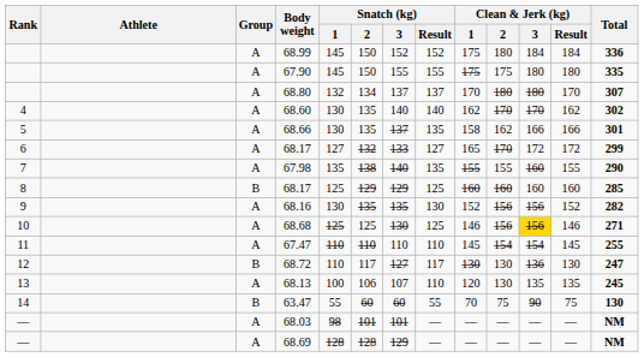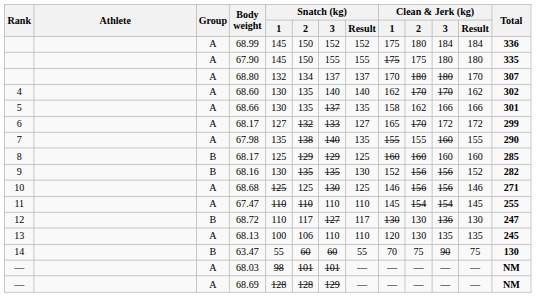 <table class = "wikitable" style="text-align:center;">
 <tr>
 <th rowspan=2 width=40>Rank</th>
 <th rowspan=2 width=250>Athlete</th>
 <th rowspan=2 width=40>Group</th>
 <th rowspan=2 width=50>Body weight</th>
 <th colspan=4>Snatch (kg)</th>
 <th colspan=4>Clean & Jerk (kg)</th>
 <th rowspan=2 width=55>Total</th>
 </tr>
 <tr>
 <th width=35>1</th>
 <th width=35>2</th>
 <th width=35>3</th>
 <th width=45>Result</th>
 <th width=35>1</th>
 <th width=35>2</th>
 <th width=35>3</th>
 <th width=45>Result</th>
 </tr>
 <tr>
 <td></td>
 <td align=left></td>
 <td>A</td>
 <td>68.99</td>
 <td>145</td>
 <td>150</td>
 <td>152</td>
 <td>152</td>
 <td>175</td>
 <td>180</td>
 <td>184</td>
 <td>184</td>
 <td><strong>336</strong></td>
 </tr>
 <tr>
 <td></td>
 <td align=left></td>
 <td>A</td>
 <td>67.90</td>
 <td>145</td>
 <td>150</td>
 <td>155</td>
 <td>155</td>
 <td><s>175</s></td>
 <td>175</td>
 <td>180</td>
 <td>180</td>
 <td><strong>335</strong></td>
 </tr>
 <tr>
 <td></td>
 <td align=left></td>
 <td>A</td>
 <td>68.80</td>
 <td>132</td>
 <td>134</td>
 <td>137</td>
 <td>137</td>
 <td>170</td>
 <td><s>180</s></td>
 <td><s>180</s></td>
 <td>170</td>
 <td><strong>307</strong></td>
 </tr>
 <tr>
 <td>4</td>
 <td align=left></td>
 <td>A</td>
 <td>68.60</td>
 <td>130</td>
 <td>135</td>
 <td>140</td>
 <td>140</td>
 <td>162</td>
 <td><s>170</s></td>
 <td><s>170</s></td>
 <td>162</td>
 <td><strong>302</strong></td>
 </tr>
 <tr>
 <td>5</td>
 <td align=left></td>
 <td>A</td>
 <td>68.66</td>
 <td>130</td>
 <td>135</td>
 <td><s>137</s></td>
 <td>135</td>
 <td>158</td>
 <td>162</td>
 <td>166</td>
 <td>166</td>
 <td><strong>301</strong></td>
 </tr>
 <tr>
 <td>6</td>
 <td align=left></td>
 <td>A</td>
 <td>68.17</td>
 <td>127</td>
 <td><s>132</s></td>
 <td><s>133</s></td>
 <td>127</td>
 <td>165</td>
 <td><s>170</s></td>
 <td>172</td>
 <td>172</td>
 <td><strong>299</strong></td>
 </tr>
 <tr>
 <td>7</td>
 <td align=left></td>
 <td>A</td>
 <td>67.98</td>
 <td>135</td>
 <td><s>138</s></td>
 <td><s>140</s></td>
 <td>135</td>
 <td><s>155</s></td>
 <td>155</td>
 <td><s>160</s></td>
 <td>155</td>
 <td><strong>290</strong></td>
 </tr>
 <tr>
 <td>8</td>
 <td align=left></td>
 <td>B</td>
 <td>68.17</td>
 <td>125</td>
 <td><s>129</s></td>
 <td><s>129</s></td>
 <td>125</td>
 <td><s>160</s></td>
 <td><s>160</s></td>
 <td>160</td>
 <td>160</td>
 <td><strong>285</strong></td>
 </tr>
 <tr>
 <td>9</td>
 <td align=left></td>
-<td>A</td>
+<td>B</td>
 <td>68.16</td>
 <td>130</td>
 <td><s>135</s></td>
 <td><s>135</s></td>
 <td>130</td>
 <td>152</td>
 <td><s>156</s></td>
 <td><s>156</s></td>
 <td>152</td>
 <td><strong>282</strong></td>
 </tr>
 <tr>
 <td>10</td>
 <td align=left></td>
 <td>A</td>
 <td>68.68</td>
 <td><s>125</s></td>
 <td>125</td>
 <td><s>130</s></td>
 <td>125</td>
 <td>146</td>
 <td><s>156</s></td>
-<td style="background: gold;"><s>156</s></td>
+<td><s>156</s></td>
 <td>146</td>
 <td><strong>271</strong></td>
 </tr>
 <tr>
 <td>11</td>
 <td align=left></td>
 <td>A</td>
 <td>67.47</td>
 <td><s>110</s></td>
 <td><s>110</s></td>
 <td>110</td>
 <td>110</td>
 <td>145</td>
 <td><s>154</s></td>
 <td><s>154</s></td>
 <td>145</td>
 <td><strong>255</strong></td>
 </tr>
 <tr>
 <td>12</td>
 <td align=left></td>
 <td>B</td>
 <td>68.72</td>
 <td>110</td>
 <td>117</td>
 <td><s>127</s></td>
 <td>117</td>
 <td><s>130</s></td>
 <td>130</td>
 <td><s>136</s></td>
 <td>130</td>
 <td><strong>247</strong></td>
 </tr>
 <tr>
 <td>13</td>
 <td align=left></td>
 <td>A</td>
 <td>68.13</td>
 <td>100</td>
 <td>106</td>
-<td>107</td>
+<td>110</td>
 <td>110</td>
 <td>120</td>
 <td>130</td>
 <td>135</td>
 <td>135</td>
 <td><strong>245</strong></td>
 </tr>
 <tr>
 <td>14</td>
 <td align=left></td>
 <td>B</td>
 <td>63.47</td>
 <td>55</td>
 <td><s>60</s></td>
 <td><s>60</s></td>
 <td>55</td>
 <td>70</td>
 <td>75</td>
 <td><s>90</s></td>
 <td>75</td>
 <td><strong>130</strong></td>
 </tr>
 <tr>
 <td>—</td>
 <td align=left></td>
 <td>A</td>
 <td>68.03</td>
 <td><s>98</s></td>
 <td><s>101</s></td>
 <td><s>101</s></td>
 <td>—</td>
 <td>—</td>
 <td>—</td>
 <td>—</td>
 <td>—</td>
 <td><strong>NM</strong></td>
 </tr>
 <tr>
 <td>—</td>
 <td align=left></td>
 <td>A</td>
 <td>68.69</td>
 <td><s>128</s></td>
 <td><s>128</s></td>
 <td><s>129</s></td>
 <td>—</td>
 <td>—</td>
 <td>—</td>
 <td>—</td>
 <td>—</td>
 <td><strong>NM</strong></td>
 </tr>
 </table>
